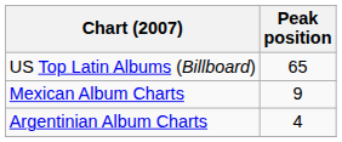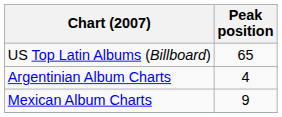 <table class="wikitable">
 <tr>
 <th align="left">Chart (2007)</th>
 <th align="left">Peak<br>position</th>
 </tr>
 <tr>
 <td align="left">US <a href='#'>Top Latin Albums</a> (<em>Billboard</em>)</td>
 <td style="text-align:center;">65</td>
 </tr>
 <tr>
+<td align="left"><a href='#'>Argentinian Album Charts</a></td>
+<td style="text-align:center;">4</td>
+</tr>
+<tr>
 <td align="left"><a href='#'>Mexican Album Charts</a></td>
 <td style="text-align:center;">9</td>
 </tr>
 <tr>
-<td align="left"><a href='#'>Argentinian Album Charts</a></td>
-<td style="text-align:center;">4</td>
-</tr>
-<tr>
 </tr>
 </table>
